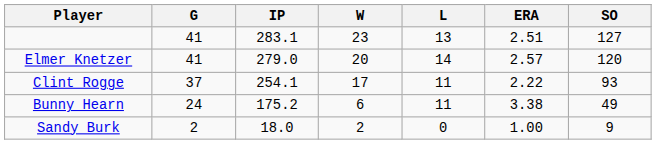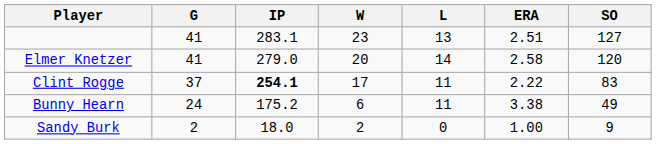 <table class="wikitable sortable">
 <tr>
 <th bgcolor="#DDDDFF" width="16%">Player</th>
 <th bgcolor="#DDDDFF" width="9%">G</th>
 <th bgcolor="#DDDDFF" width="9%">IP</th>
 <th bgcolor="#DDDDFF" width="9%">W</th>
 <th bgcolor="#DDDDFF" width="9%">L</th>
 <th bgcolor="#DDDDFF" width="9%">ERA</th>
 <th bgcolor="#DDDDFF" width="9%">SO</th>
 </tr>
 <tr align="center">
 <td></td>
 <td>41</td>
 <td>283.1</td>
 <td>23</td>
 <td>13</td>
 <td>2.51</td>
 <td>127</td>
 </tr>
 <tr align="center">
 <td><a href='#'>Elmer Knetzer</a></td>
 <td>41</td>
 <td>279.0</td>
 <td>20</td>
 <td>14</td>
-<td>2.57</td>
+<td>2.58</td>
 <td>120</td>
 </tr>
 <tr align="center">
 <td><a href='#'>Clint Rogge</a></td>
 <td>37</td>
-<td>254.1</td>
+<td><strong>254.1</strong></td>
 <td>17</td>
 <td>11</td>
 <td>2.22</td>
-<td>93</td>
+<td>83</td>
 </tr>
 <tr align="center">
 <td><a href='#'>Bunny Hearn</a></td>
 <td>24</td>
 <td>175.2</td>
 <td>6</td>
 <td>11</td>
 <td>3.38</td>
 <td>49</td>
 </tr>
 <tr align="center">
 <td><a href='#'>Sandy Burk</a></td>
 <td>2</td>
 <td>18.0</td>
 <td>2</td>
 <td>0</td>
 <td>1.00</td>
 <td>9</td>
 </tr>
 </table>
